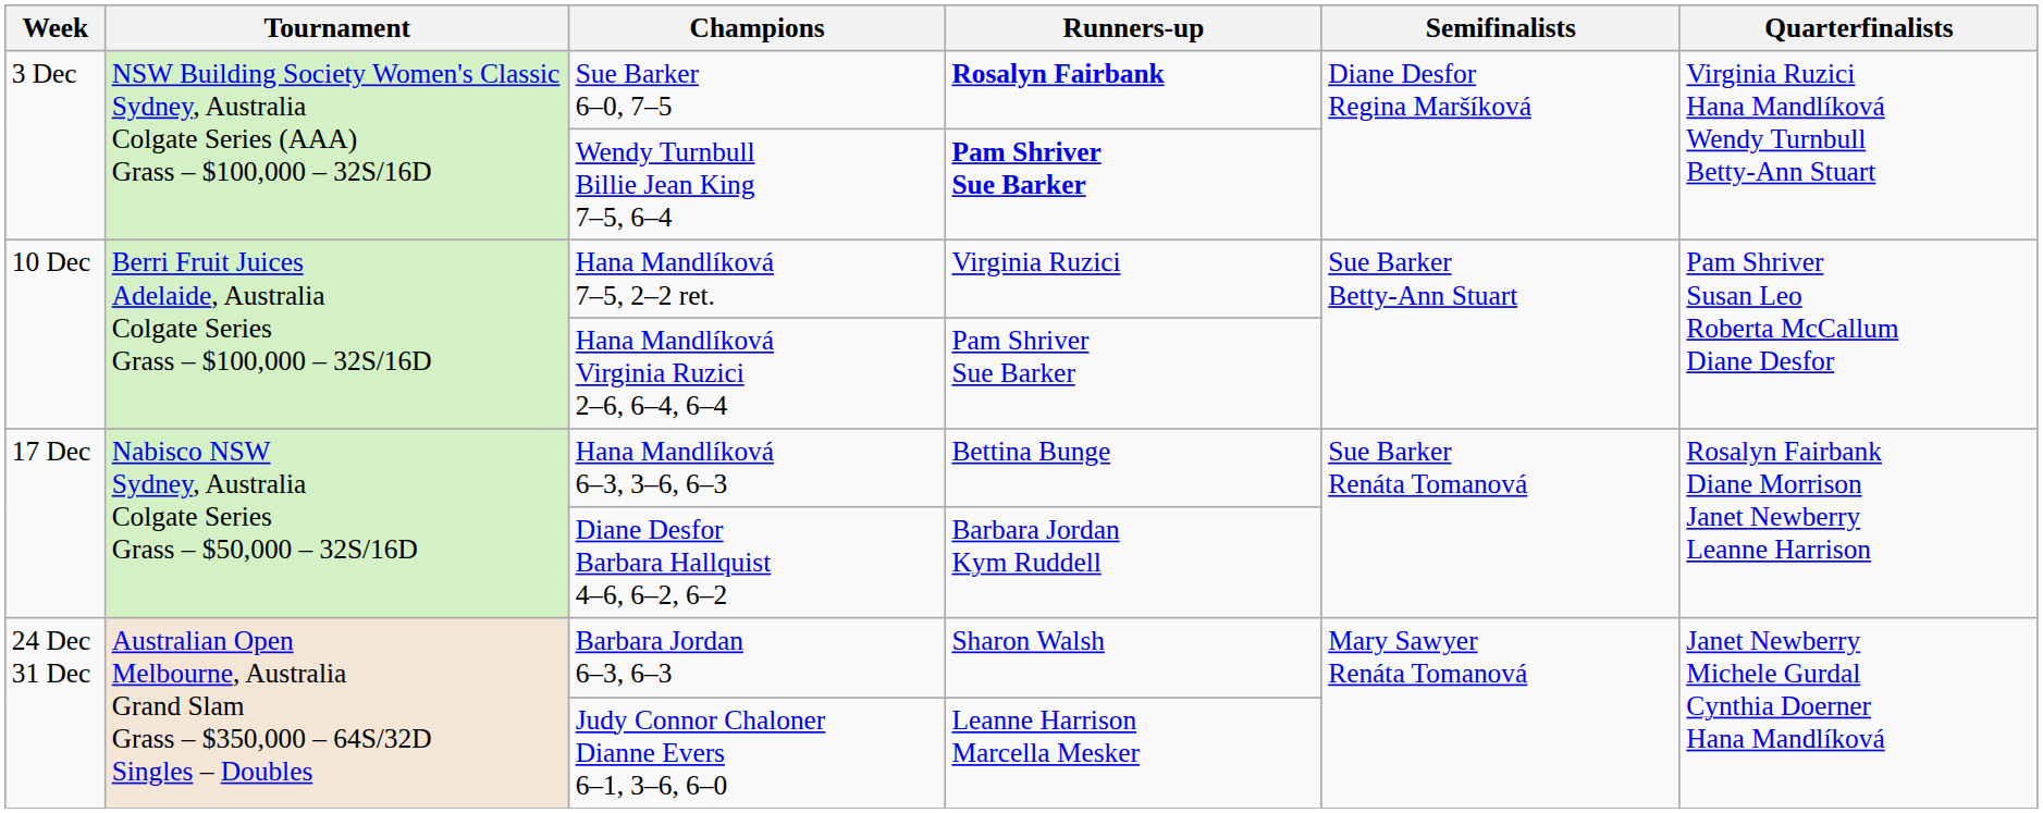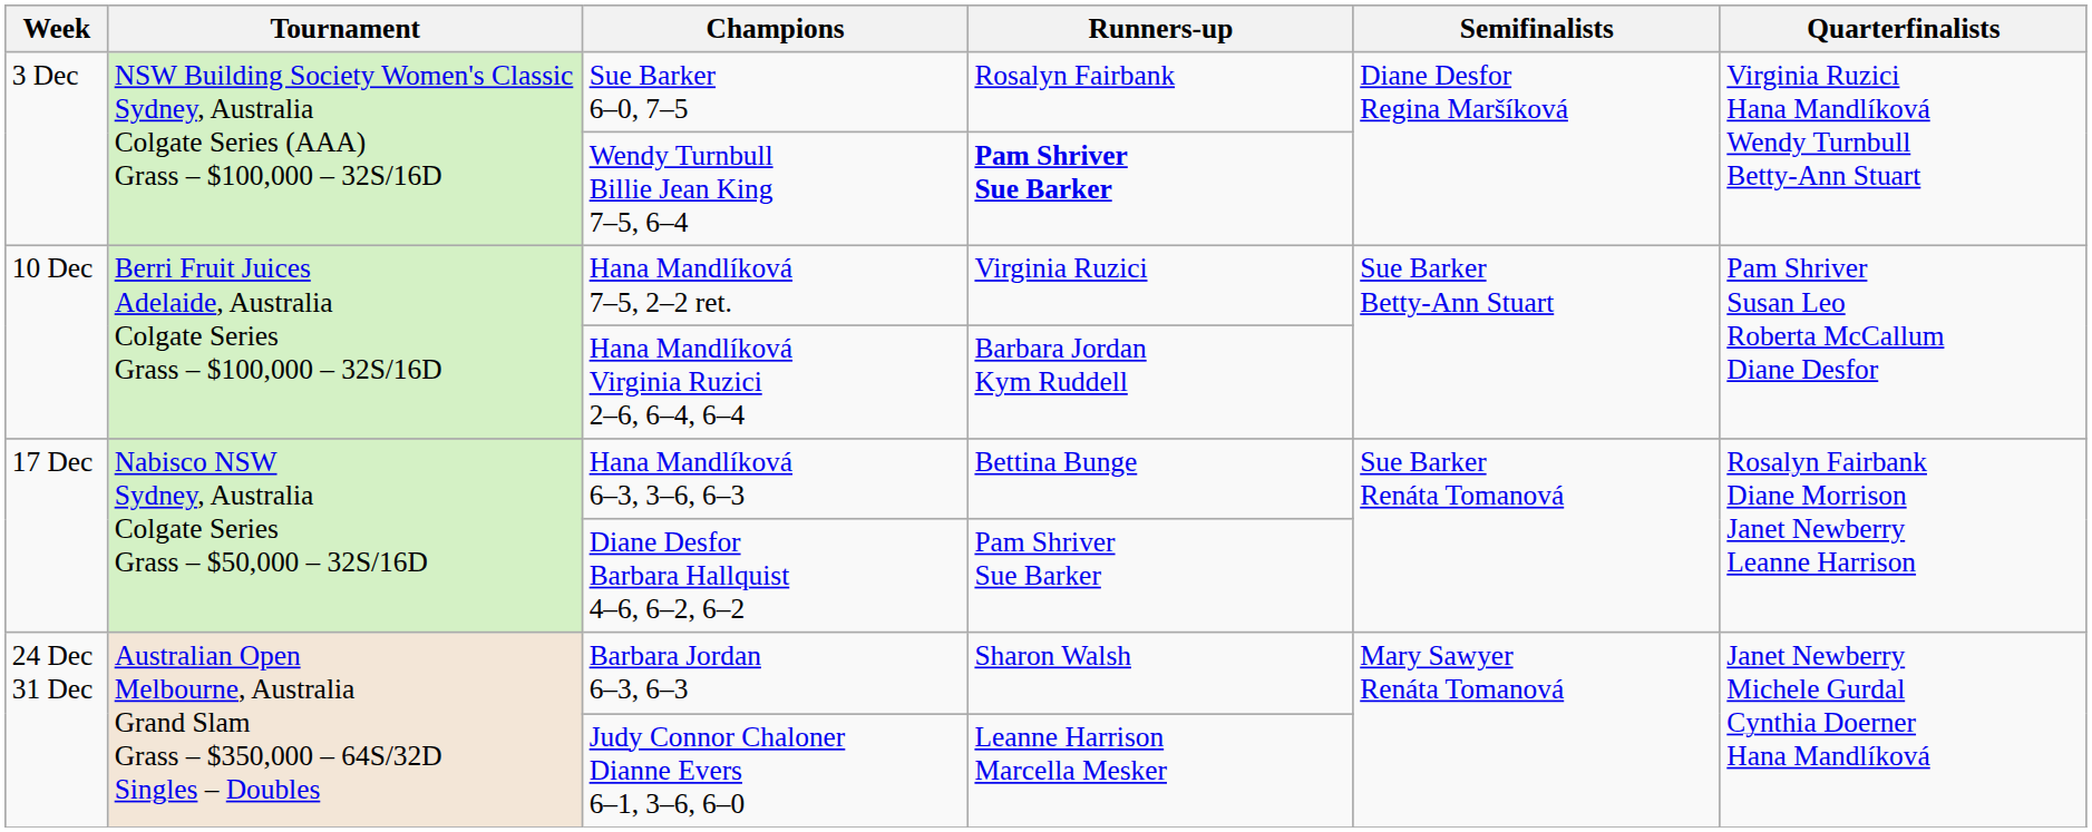 <table class=wikitable style=font-size:95%>
 <tr>
 <th style="width:48px;">Week</th>
 <th style="width:248px;">Tournament</th>
 <th style="width:200px;">Champions</th>
 <th style="width:200px;">Runners-up</th>
 <th style="width:190px;">Semifinalists</th>
 <th style="width:190px;">Quarterfinalists</th>
 </tr>
 <tr valign=top>
 <td rowspan=2>3 Dec</td>
 <td style="background:#D4F1C5;" rowspan="2"><a href='#'>NSW Building Society Women's Classic</a><br> <a href='#'>Sydney</a>, Australia <br>Colgate Series (AAA)<br>Grass – $100,000 – 32S/16D</td>
 <td> <a href='#'>Sue Barker</a><br> 6–0, 7–5</td>
-<td><strong> <a href='#'>Rosalyn Fairbank</a></strong></td>
+<td> <a href='#'>Rosalyn Fairbank</a></td>
 <td rowspan=2> <a href='#'>Diane Desfor</a><br> <a href='#'>Regina Maršíková</a></td>
 <td rowspan=2> <a href='#'>Virginia Ruzici</a><br> <a href='#'>Hana Mandlíková</a><br> <a href='#'>Wendy Turnbull</a><br> <a href='#'>Betty-Ann Stuart</a></td>
 </tr>
 <tr valign=top>
 <td> <a href='#'>Wendy Turnbull</a> <br>  <a href='#'>Billie Jean King</a><br> 7–5, 6–4</td>
 <td><strong> <a href='#'>Pam Shriver</a> <br>  <a href='#'>Sue Barker</a></strong></td>
 </tr>
 <tr valign=top>
 <td rowspan=2>10 Dec</td>
 <td style="background:#D4F1C5;" rowspan="2"><a href='#'>Berri Fruit Juices</a><br> <a href='#'>Adelaide</a>, Australia <br>Colgate Series<br>Grass – $100,000 – 32S/16D</td>
 <td> <a href='#'>Hana Mandlíková</a><br> 7–5, 2–2 ret.</td>
 <td> <a href='#'>Virginia Ruzici</a></td>
 <td rowspan=2> <a href='#'>Sue Barker</a><br> <a href='#'>Betty-Ann Stuart</a></td>
 <td rowspan=2> <a href='#'>Pam Shriver</a><br> <a href='#'>Susan Leo</a><br> <a href='#'>Roberta McCallum</a><br> <a href='#'>Diane Desfor</a></td>
 </tr>
 <tr valign=top>
 <td> <a href='#'>Hana Mandlíková</a> <br>  <a href='#'>Virginia Ruzici</a><br>2–6, 6–4, 6–4</td>
-<td> <a href='#'>Pam Shriver</a> <br>  <a href='#'>Sue Barker</a></td>
+<td> <a href='#'>Barbara Jordan</a> <br>  <a href='#'>Kym Ruddell</a></td>
 </tr>
 <tr valign=top>
 <td rowspan=2>17 Dec</td>
 <td style="background:#D4F1C5;" rowspan="2"><a href='#'>Nabisco NSW</a><br> <a href='#'>Sydney</a>, Australia <br>Colgate Series<br>Grass – $50,000 – 32S/16D</td>
 <td> <a href='#'>Hana Mandlíková</a><br> 6–3, 3–6, 6–3</td>
 <td> <a href='#'>Bettina Bunge</a></td>
 <td rowspan=2> <a href='#'>Sue Barker</a><br> <a href='#'>Renáta Tomanová</a></td>
 <td rowspan=2> <a href='#'>Rosalyn Fairbank</a><br> <a href='#'>Diane Morrison</a> <br> <a href='#'>Janet Newberry</a> <br> <a href='#'>Leanne Harrison</a></td>
 </tr>
 <tr valign=top>
 <td> <a href='#'>Diane Desfor</a><br>  <a href='#'>Barbara Hallquist</a><br>4–6, 6–2, 6–2</td>
-<td> <a href='#'>Barbara Jordan</a> <br>  <a href='#'>Kym Ruddell</a></td>
+<td> <a href='#'>Pam Shriver</a> <br>  <a href='#'>Sue Barker</a></td>
 </tr>
 <tr valign=top>
 <td rowspan=2>24 Dec<br>31 Dec</td>
 <td style="background:#F3E6D7;" rowspan="2"><a href='#'>Australian Open</a><br> <a href='#'>Melbourne</a>, Australia<br>Grand Slam<br>Grass – $350,000 – 64S/32D<br><a href='#'>Singles</a> – <a href='#'>Doubles</a></td>
 <td> <a href='#'>Barbara Jordan</a><br>6–3, 6–3</td>
 <td> <a href='#'>Sharon Walsh</a></td>
 <td rowspan=2> <a href='#'>Mary Sawyer</a><br> <a href='#'>Renáta Tomanová</a></td>
 <td rowspan=2> <a href='#'>Janet Newberry</a><br> <a href='#'>Michele Gurdal</a><br> <a href='#'>Cynthia Doerner</a><br> <a href='#'>Hana Mandlíková</a></td>
 </tr>
 <tr valign=top>
 <td> <a href='#'>Judy Connor Chaloner</a> <br>  <a href='#'>Dianne Evers</a><br> 6–1, 3–6, 6–0</td>
 <td> <a href='#'>Leanne Harrison</a><br>  <a href='#'>Marcella Mesker</a></td>
 </tr>
 </table>
